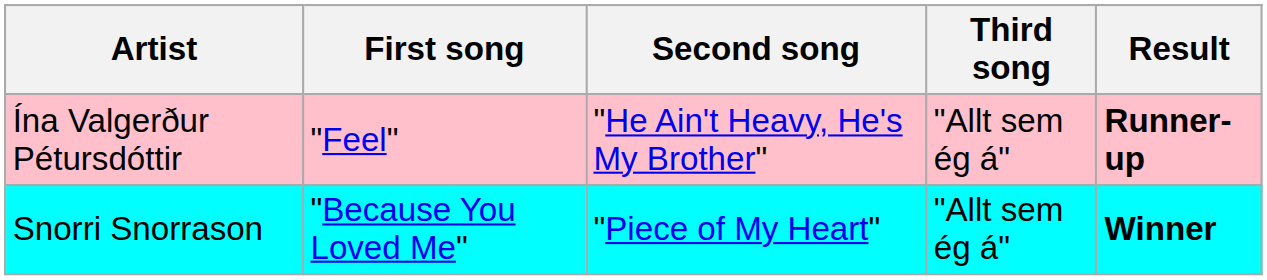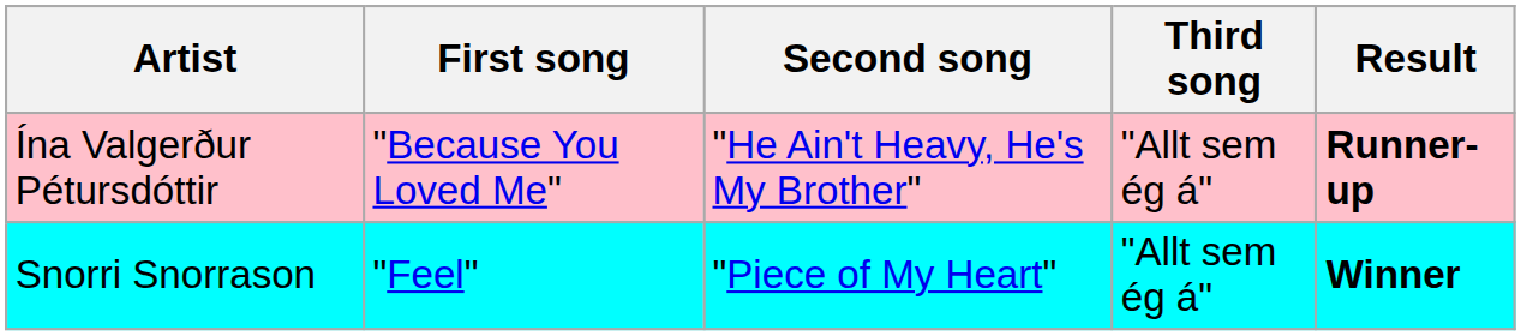 <table class=wikitable>
 <tr>
 <th>Artist</th>
 <th>First song</th>
 <th>Second song</th>
 <th>Third song</th>
 <th>Result</th>
 </tr>
 <tr style="background:pink;">
 <td>Ína Valgerður Pétursdóttir</td>
-<td>"<a href='#'>Feel</a>"</td>
+<td>"<a href='#'>Because You Loved Me</a>"</td>
 <td>"<a href='#'>He Ain't Heavy, He's My Brother</a>"</td>
 <td>"Allt sem ég á"</td>
 <td><strong>Runner-up</strong></td>
 </tr>
 <tr style="background:cyan;">
 <td>Snorri Snorrason</td>
-<td>"<a href='#'>Because You Loved Me</a>"</td>
+<td>"<a href='#'>Feel</a>"</td>
 <td>"<a href='#'>Piece of My Heart</a>"</td>
 <td>"Allt sem ég á"</td>
 <td><strong>Winner</strong></td>
 </tr>
 </table>
